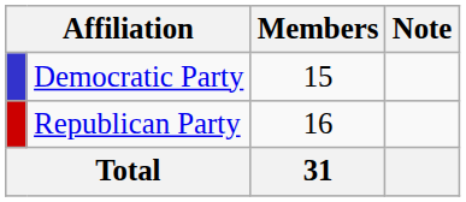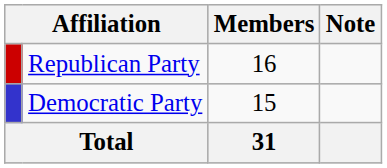 <table class="wikitable">
 <tr>
 <th colspan="2" align="center" valign="bottom">Affiliation</th>
 <th valign="bottom">Members</th>
 <th valign="bottom">Note</th>
+</tr>
+<tr>
+<td bgcolor="#CC0000"> </td>
+<td><a href='#'>Republican Party</a></td>
+<td align="center">16</td>
+<td></td>
 </tr>
 <tr>
 <td bgcolor="#3333CC"> </td>
 <td><a href='#'>Democratic Party</a></td>
 <td align="center">15</td>
 <td></td>
 </tr>
 <tr>
-<td bgcolor="#CC0000"> </td>
-<td><a href='#'>Republican Party</a></td>
-<td align="center">16</td>
-<td></td>
-</tr>
-<tr>
 <th colspan="2" align="center"><strong>Total</strong></th>
 <th align="center"><strong>31</strong></th>
 <th></th>
 </tr>
 </table>
